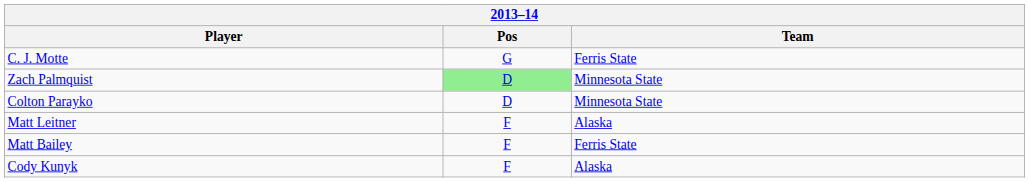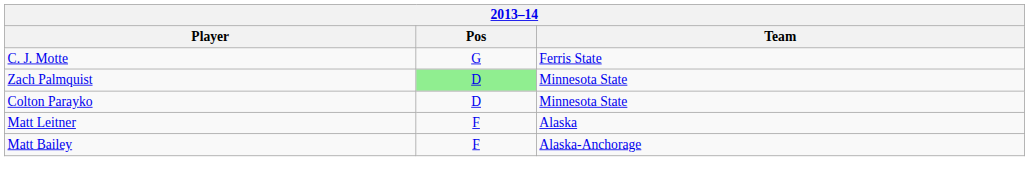 <table class="wikitable" width=95%>
 <tr>
 <th colspan=3><a href='#'>2013–14</a></th>
 </tr>
 <tr>
 <th>Player</th>
 <th>Pos</th>
 <th>Team</th>
 </tr>
 <tr>
 <td><a href='#'>C. J. Motte</a></td>
 <td align=center><a href='#'>G</a></td>
 <td><a href='#'>Ferris State</a></td>
 </tr>
 <tr>
 <td><a href='#'>Zach Palmquist</a></td>
 <td align=center style="background: lightgreen;"><a href='#'>D</a></td>
 <td><a href='#'>Minnesota State</a></td>
 </tr>
 <tr>
 <td><a href='#'>Colton Parayko</a></td>
 <td align=center><a href='#'>D</a></td>
 <td><a href='#'>Minnesota State</a></td>
 </tr>
 <tr>
 <td><a href='#'>Matt Leitner</a></td>
 <td align=center><a href='#'>F</a></td>
 <td><a href='#'>Alaska</a></td>
 </tr>
 <tr>
 <td><a href='#'>Matt Bailey</a></td>
 <td align=center><a href='#'>F</a></td>
-<td><a href='#'>Ferris State</a></td>
-</tr>
-<tr>
-<td><a href='#'>Cody Kunyk</a></td>
-<td align=center><a href='#'>F</a></td>
-<td><a href='#'>Alaska</a></td>
+<td><a href='#'>Alaska-Anchorage</a></td>
 </tr>
 </table>
